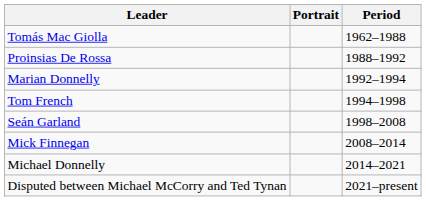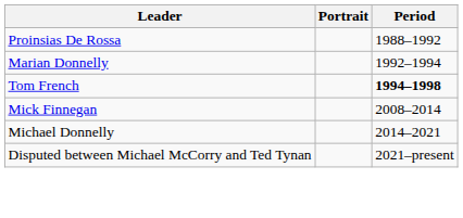 <table class="wikitable">
 <tr>
 <th>Leader</th>
 <th>Portrait</th>
 <th>Period</th>
-</tr>
-<tr>
-<td><a href='#'>Tomás Mac Giolla</a></td>
-<td></td>
-<td>1962–1988 </td>
 </tr>
 <tr>
 <td><a href='#'>Proinsias De Rossa</a></td>
 <td></td>
 <td>1988–1992</td>
 </tr>
 <tr>
 <td><a href='#'>Marian Donnelly</a></td>
 <td></td>
 <td>1992–1994</td>
 </tr>
 <tr>
 <td><a href='#'>Tom French</a></td>
 <td></td>
-<td>1994–1998</td>
-</tr>
-<tr>
-<td><a href='#'>Seán Garland</a></td>
-<td></td>
-<td>1998–2008</td>
+<td><strong>1994–1998</strong></td>
 </tr>
 <tr>
 <td><a href='#'>Mick Finnegan</a></td>
 <td></td>
 <td>2008–2014</td>
 </tr>
 <tr>
 <td>Michael Donnelly</td>
 <td></td>
 <td>2014–2021</td>
 </tr>
 <tr>
 <td>Disputed between Michael McCorry and Ted Tynan</td>
 <td></td>
 <td>2021–present</td>
 </tr>
 </table>
